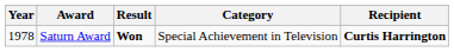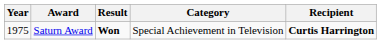 <table class="wikitable">
 <tr>
 <th>Year</th>
 <th>Award</th>
 <th>Result</th>
 <th>Category</th>
 <th>Recipient</th>
 </tr>
 <tr>
-<td>1978</td>
+<td>1975</td>
 <td><a href='#'>Saturn Award</a></td>
 <td><strong>Won</strong></td>
 <td>Special Achievement in Television</td>
 <td><strong>Curtis Harrington</strong></td>
 </tr>
 </table>
